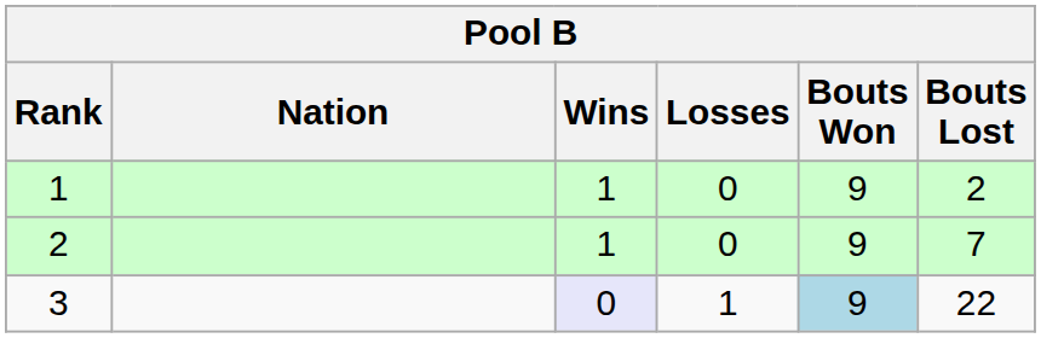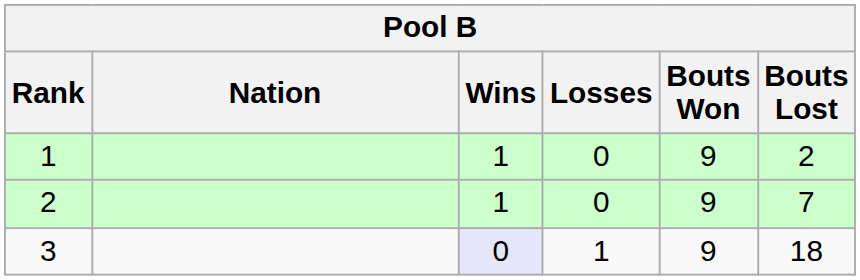 <table class="wikitable" style="text-align:center">
 <tr>
 <th colspan=6 align=center><strong>Pool B</strong></th>
 </tr>
 <tr>
 <th width="20">Rank</th>
 <th width="190">Nation</th>
 <th width="20">Wins</th>
 <th width="20">Losses</th>
 <th width="20">Bouts Won</th>
 <th width="20">Bouts Lost</th>
 </tr>
 <tr bgcolor=ccffcc>
 <td>1</td>
 <td align=left></td>
 <td>1</td>
 <td>0</td>
 <td>9</td>
 <td>2</td>
 </tr>
 <tr bgcolor=ccffcc>
 <td>2</td>
 <td align=left></td>
 <td>1</td>
 <td>0</td>
 <td>9</td>
 <td>7</td>
 </tr>
 <tr>
 <td>3</td>
 <td align=left></td>
 <td style="background: lavender;">0</td>
 <td>1</td>
-<td style="background: lightblue;">9</td>
-<td>22</td>
+<td>9</td>
+<td>18</td>
 </tr>
 </table>
